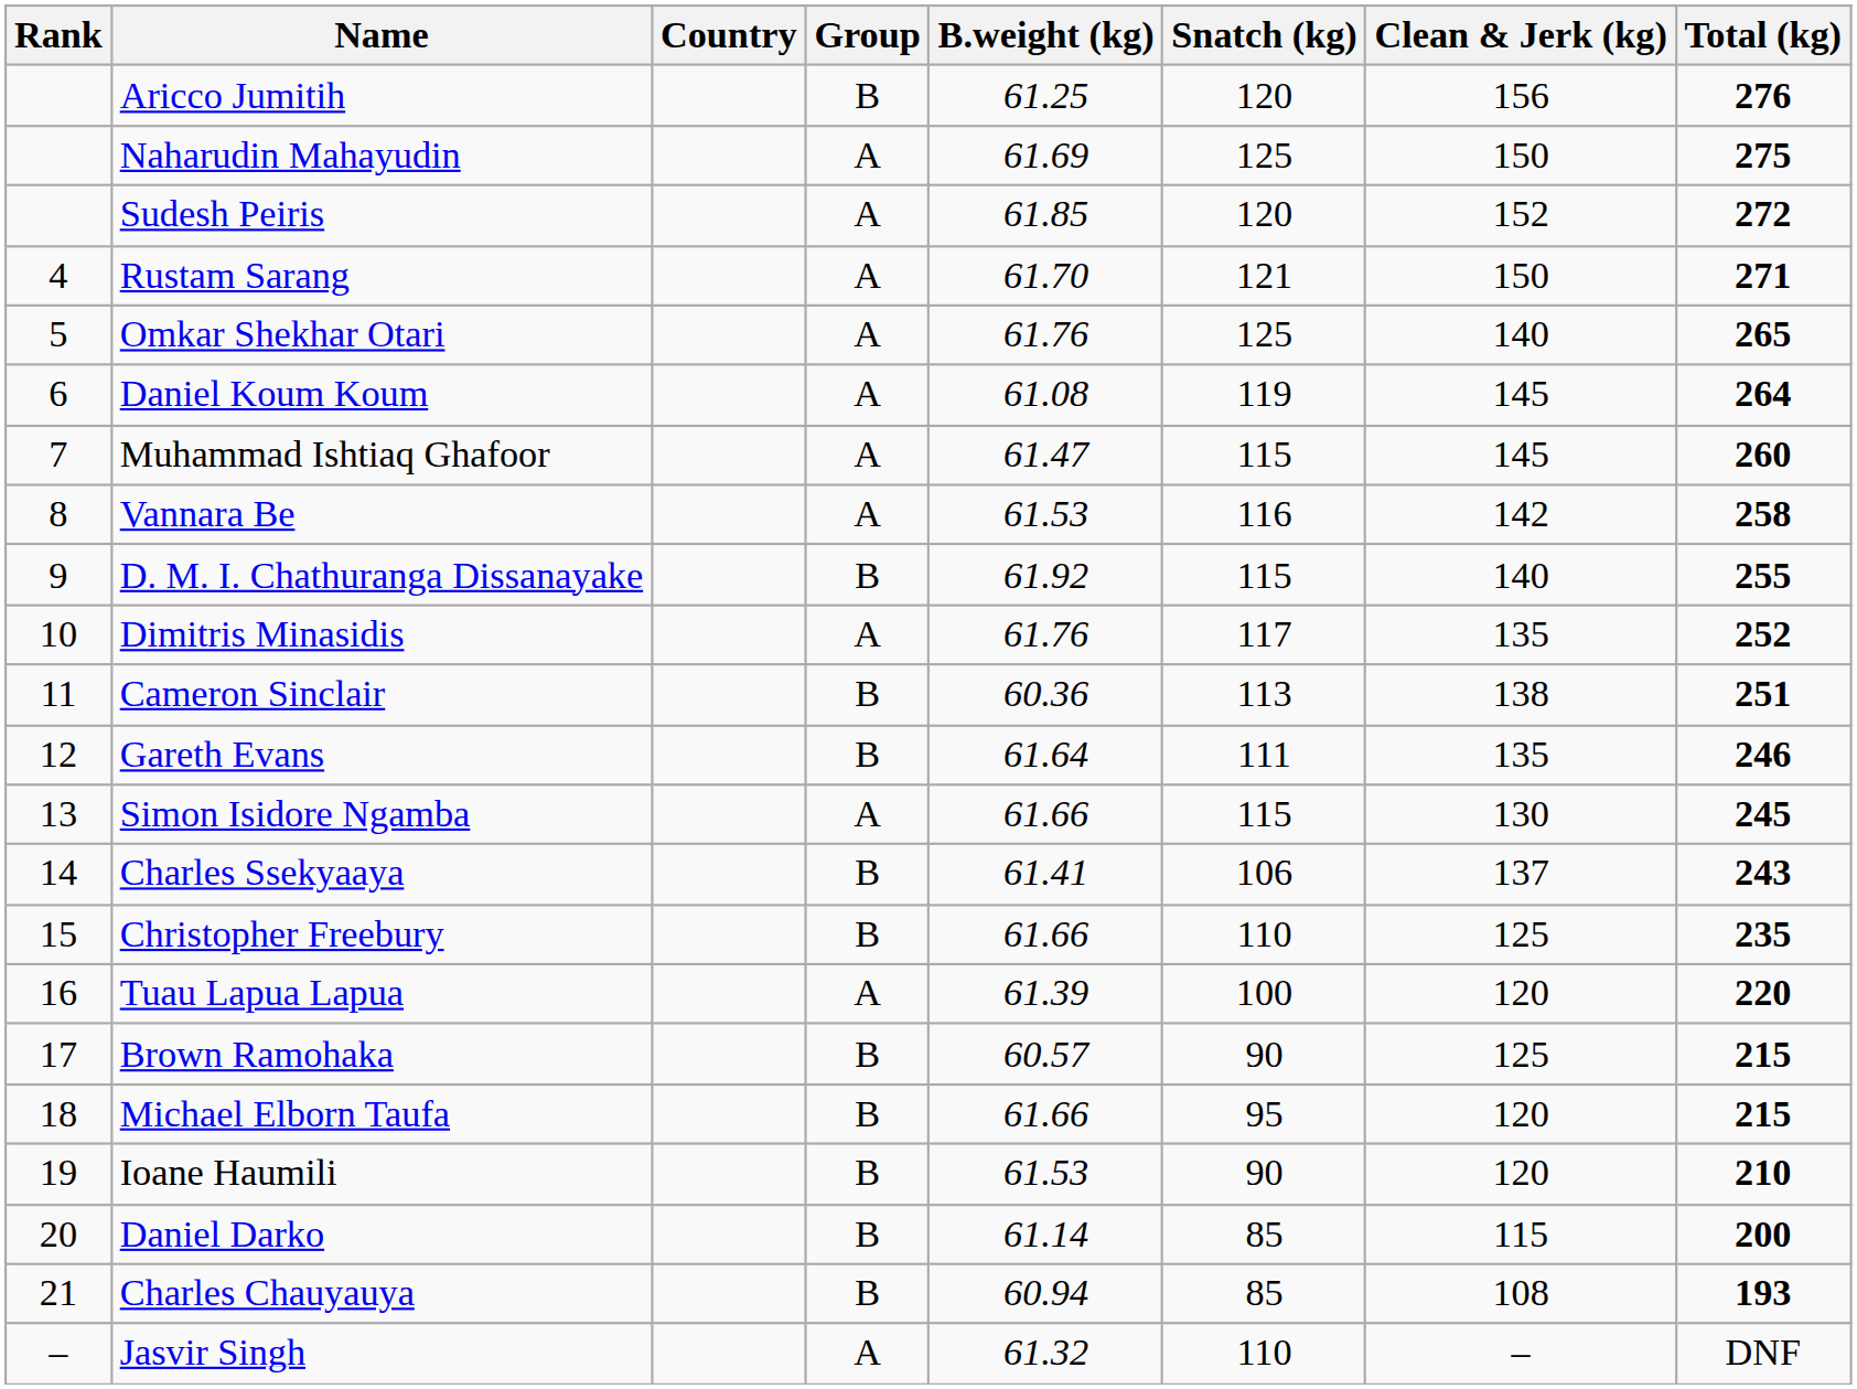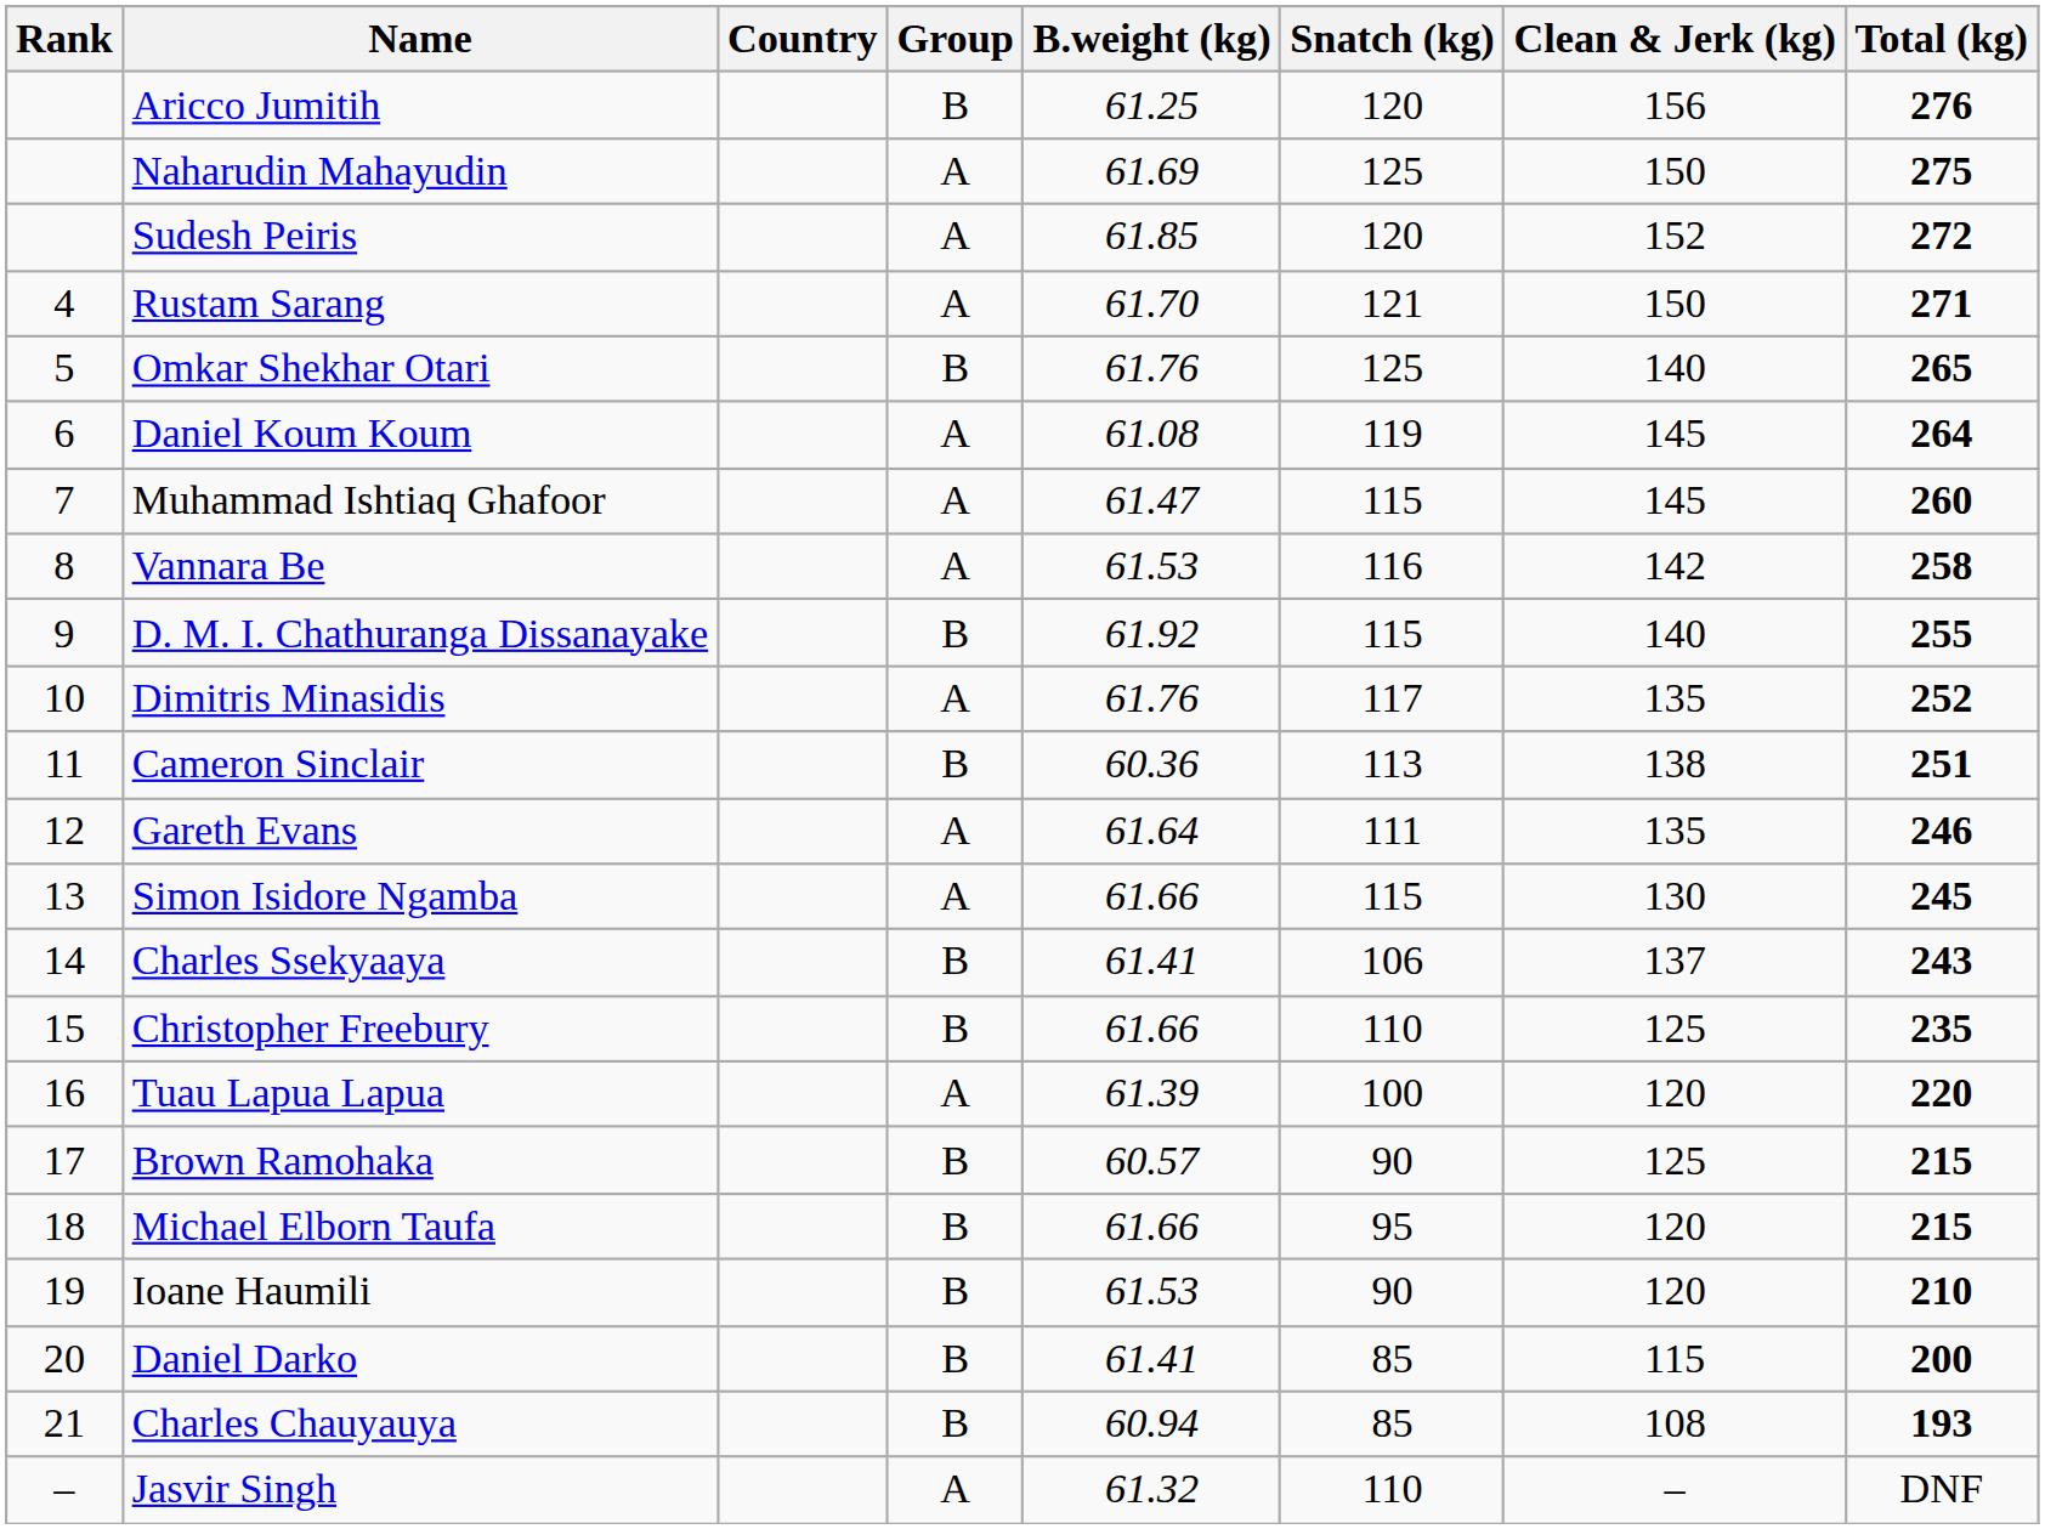 <table class="wikitable sortable" style="text-align:center;">
 <tr>
 <th>Rank</th>
 <th>Name</th>
 <th>Country</th>
 <th>Group</th>
 <th>B.weight (kg)</th>
 <th>Snatch (kg)</th>
 <th>Clean & Jerk (kg)</th>
 <th>Total (kg)</th>
 </tr>
 <tr>
 <td></td>
 <td align=left><a href='#'>Aricco Jumitih</a></td>
 <td align=left></td>
 <td>B</td>
 <td><em>61.25</em></td>
 <td>120</td>
 <td>156</td>
 <td><strong>276</strong></td>
 </tr>
 <tr>
 <td></td>
 <td align=left><a href='#'>Naharudin Mahayudin</a></td>
 <td align=left></td>
 <td>A</td>
 <td><em>61.69</em></td>
 <td>125</td>
 <td>150</td>
 <td><strong>275</strong></td>
 </tr>
 <tr>
 <td></td>
 <td align=left><a href='#'>Sudesh Peiris</a></td>
 <td align=left></td>
 <td>A</td>
 <td><em>61.85</em></td>
 <td>120</td>
 <td>152</td>
 <td><strong>272</strong></td>
 </tr>
 <tr>
 <td>4</td>
 <td align=left><a href='#'>Rustam Sarang</a></td>
 <td align=left></td>
 <td>A</td>
 <td><em>61.70</em></td>
 <td>121</td>
 <td>150</td>
 <td><strong>271</strong></td>
 </tr>
 <tr>
 <td>5</td>
 <td align=left><a href='#'>Omkar Shekhar Otari</a></td>
 <td align=left></td>
-<td>A</td>
+<td>B</td>
 <td><em>61.76</em></td>
 <td>125</td>
 <td>140</td>
 <td><strong>265</strong></td>
 </tr>
 <tr>
 <td>6</td>
 <td align=left><a href='#'>Daniel Koum Koum</a></td>
 <td align=left></td>
 <td>A</td>
 <td><em>61.08</em></td>
 <td>119</td>
 <td>145</td>
 <td><strong>264</strong></td>
 </tr>
 <tr>
 <td>7</td>
 <td align=left>Muhammad Ishtiaq Ghafoor</td>
 <td align=left></td>
 <td>A</td>
 <td><em>61.47</em></td>
 <td>115</td>
 <td>145</td>
 <td><strong>260</strong></td>
 </tr>
 <tr>
 <td>8</td>
 <td align=left><a href='#'>Vannara Be</a></td>
 <td align=left></td>
 <td>A</td>
 <td><em>61.53</em></td>
 <td>116</td>
 <td>142</td>
 <td><strong>258</strong></td>
 </tr>
 <tr>
 <td>9</td>
 <td align=left><a href='#'>D. M. I. Chathuranga Dissanayake</a></td>
 <td align=left></td>
 <td>B</td>
 <td><em>61.92</em></td>
 <td>115</td>
 <td>140</td>
 <td><strong>255</strong></td>
 </tr>
 <tr>
 <td>10</td>
 <td align=left><a href='#'>Dimitris Minasidis</a></td>
 <td align=left></td>
 <td>A</td>
 <td><em>61.76</em></td>
 <td>117</td>
 <td>135</td>
 <td><strong>252</strong></td>
 </tr>
 <tr>
 <td>11</td>
 <td align=left><a href='#'>Cameron Sinclair</a></td>
 <td align=left></td>
 <td>B</td>
 <td><em>60.36</em></td>
 <td>113</td>
 <td>138</td>
 <td><strong>251</strong></td>
 </tr>
 <tr>
 <td>12</td>
 <td align=left><a href='#'>Gareth Evans</a></td>
 <td align=left></td>
-<td>B</td>
+<td>A</td>
 <td><em>61.64</em></td>
 <td>111</td>
 <td>135</td>
 <td><strong>246</strong></td>
 </tr>
 <tr>
 <td>13</td>
 <td align=left><a href='#'>Simon Isidore Ngamba</a></td>
 <td align=left></td>
 <td>A</td>
 <td><em>61.66</em></td>
 <td>115</td>
 <td>130</td>
 <td><strong>245</strong></td>
 </tr>
 <tr>
 <td>14</td>
 <td align=left><a href='#'>Charles Ssekyaaya</a></td>
 <td align=left></td>
 <td>B</td>
 <td><em>61.41</em></td>
 <td>106</td>
 <td>137</td>
 <td><strong>243</strong></td>
 </tr>
 <tr>
 <td>15</td>
 <td align=left><a href='#'>Christopher Freebury</a></td>
 <td align=left></td>
 <td>B</td>
 <td><em>61.66</em></td>
 <td>110</td>
 <td>125</td>
 <td><strong>235</strong></td>
 </tr>
 <tr>
 <td>16</td>
 <td align=left><a href='#'>Tuau Lapua Lapua</a></td>
 <td align=left></td>
 <td>A</td>
 <td><em>61.39</em></td>
 <td>100</td>
 <td>120</td>
 <td><strong>220</strong></td>
 </tr>
 <tr>
 <td>17</td>
 <td align=left><a href='#'>Brown Ramohaka</a></td>
 <td align=left></td>
 <td>B</td>
 <td><em>60.57</em></td>
 <td>90</td>
 <td>125</td>
 <td><strong>215</strong></td>
 </tr>
 <tr>
 <td>18</td>
 <td align=left><a href='#'>Michael Elborn Taufa</a></td>
 <td align=left></td>
 <td>B</td>
 <td><em>61.66</em></td>
 <td>95</td>
 <td>120</td>
 <td><strong>215</strong></td>
 </tr>
 <tr>
 <td>19</td>
 <td align=left>Ioane Haumili</td>
 <td align=left></td>
 <td>B</td>
 <td><em>61.53</em></td>
 <td>90</td>
 <td>120</td>
 <td><strong>210</strong></td>
 </tr>
 <tr>
 <td>20</td>
 <td align=left><a href='#'>Daniel Darko</a></td>
 <td align=left></td>
 <td>B</td>
-<td><em>61.14</em></td>
+<td><em>61.41</em></td>
 <td>85</td>
 <td>115</td>
 <td><strong>200</strong></td>
 </tr>
 <tr>
 <td>21</td>
 <td align=left><a href='#'>Charles Chauyauya</a></td>
 <td align=left></td>
 <td>B</td>
 <td><em>60.94</em></td>
 <td>85</td>
 <td>108</td>
 <td><strong>193</strong></td>
 </tr>
 <tr>
 <td>–</td>
 <td align=left><a href='#'>Jasvir Singh</a></td>
 <td align=left></td>
 <td>A</td>
 <td><em>61.32</em></td>
 <td>110</td>
 <td>–</td>
 <td>DNF</td>
 </tr>
 </table>
